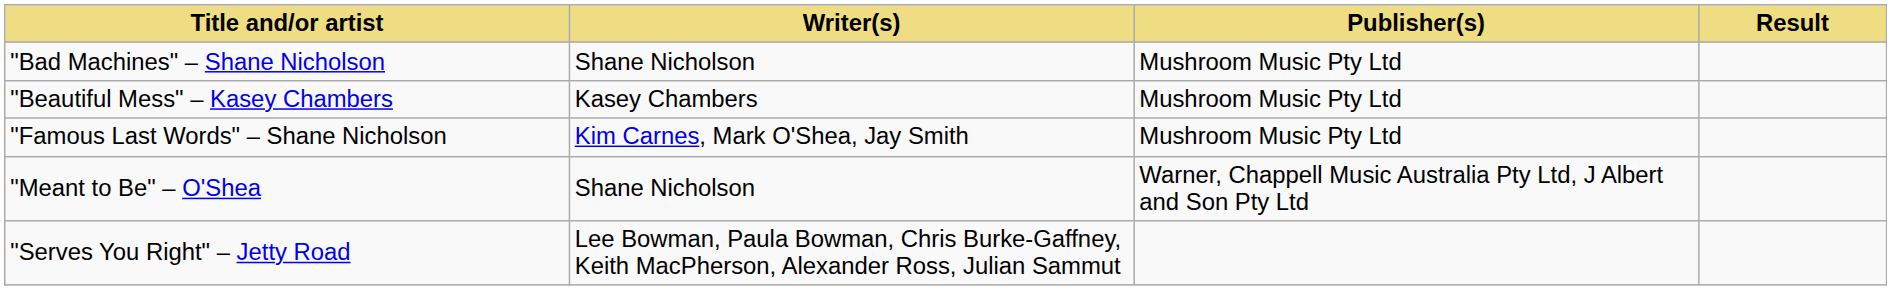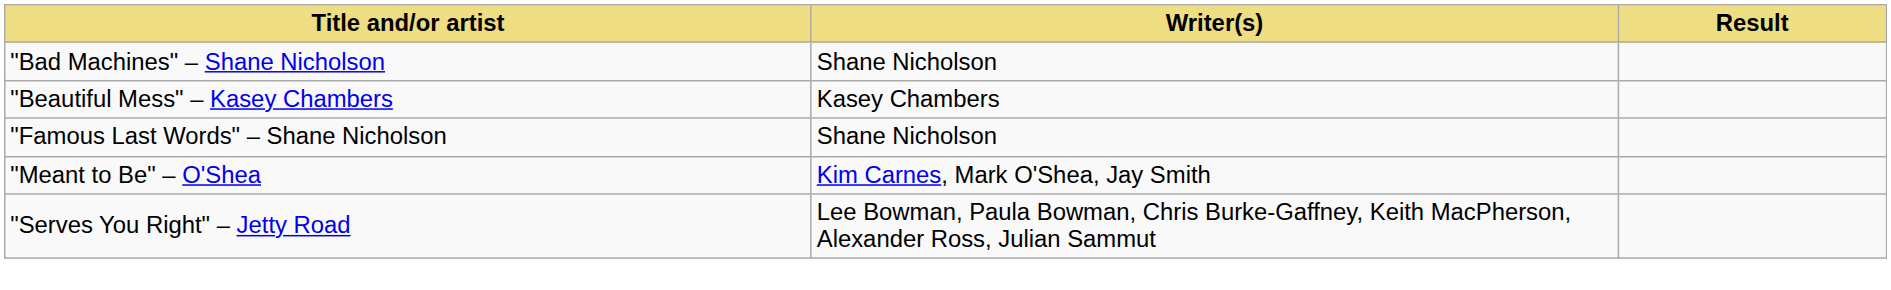 <table class="wikitable" width=100%>
 <tr>
 <th style="width:30%;background:#EEDD82;">Title and/or artist</th>
 <th style="width:30%;background:#EEDD82;">Writer(s)</th>
-<th style="width:30%;background:#EEDD82;">Publisher(s)</th>
 <th style="width:10%;background:#EEDD82;">Result</th>
 </tr>
 <tr>
 <td>"Bad Machines" – <a href='#'>Shane Nicholson</a></td>
 <td>Shane Nicholson</td>
-<td>Mushroom Music Pty Ltd</td>
 <td></td>
 </tr>
 <tr>
 <td>"Beautiful Mess" – <a href='#'>Kasey Chambers</a></td>
 <td>Kasey Chambers</td>
-<td>Mushroom Music Pty Ltd</td>
 <td></td>
 </tr>
 <tr>
 <td>"Famous Last Words" – Shane Nicholson</td>
-<td><a href='#'>Kim Carnes</a>, Mark O'Shea, Jay Smith</td>
-<td>Mushroom Music Pty Ltd</td>
+<td>Shane Nicholson</td>
 <td></td>
 </tr>
 <tr>
 <td>"Meant to Be" – <a href='#'>O'Shea</a></td>
-<td>Shane Nicholson</td>
-<td>Warner, Chappell Music Australia Pty Ltd, J Albert and Son Pty Ltd</td>
+<td><a href='#'>Kim Carnes</a>, Mark O'Shea, Jay Smith</td>
 <td></td>
 </tr>
 <tr>
 <td>"Serves You Right" – <a href='#'>Jetty Road</a></td>
 <td>Lee Bowman, Paula Bowman, Chris Burke-Gaffney, Keith MacPherson, Alexander Ross, Julian Sammut</td>
 <td></td>
-<td></td>
 </tr>
 </table>
